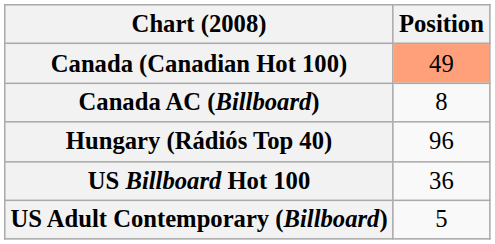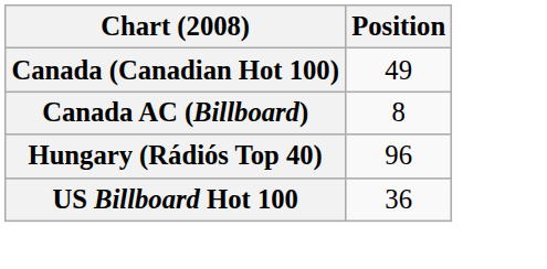 <table class="wikitable sortable plainrowheaders" style="text-align:center">
 <tr>
 <th>Chart (2008)</th>
 <th>Position</th>
 </tr>
 <tr>
 <th scope="row">Canada (Canadian Hot 100)</th>
-<td style="background: lightsalmon;">49</td>
+<td>49</td>
 </tr>
 <tr>
 <th scope="row">Canada AC (<em>Billboard</em>)</th>
 <td>8</td>
 </tr>
 <tr>
 <th scope="row">Hungary (Rádiós Top 40)</th>
 <td>96</td>
 </tr>
 <tr>
 <th scope="row">US <em>Billboard</em> Hot 100</th>
 <td>36</td>
 </tr>
-<tr>
-<th scope="row">US Adult Contemporary (<em>Billboard</em>)</th>
-<td>5</td>
-</tr>
 </table>
